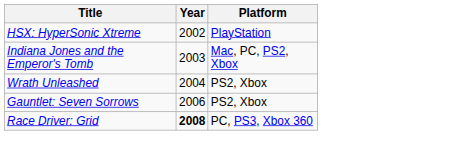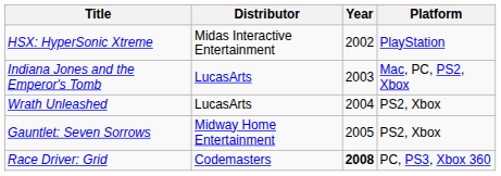 <table class="wikitable">
 <tr>
 <th style="width:225px;">Title</th>
+<th style="width:180px;">Distributor</th>
 <th>Year</th>
 <th style="width:140px;">Platform</th>
 </tr>
 <tr>
 <td><em><a href='#'>HSX: HyperSonic Xtreme</a></em></td>
+<td>Midas Interactive Entertainment</td>
 <td>2002</td>
 <td><a href='#'>PlayStation</a></td>
 </tr>
 <tr>
 <td><em><a href='#'>Indiana Jones and the Emperor's Tomb</a></em></td>
+<td><a href='#'>LucasArts</a></td>
 <td>2003</td>
 <td><a href='#'>Mac</a>, PC, <a href='#'>PS2</a>, <a href='#'>Xbox</a></td>
 </tr>
 <tr>
 <td><em><a href='#'>Wrath Unleashed</a></em></td>
+<td>LucasArts</td>
 <td>2004</td>
 <td>PS2, Xbox</td>
 </tr>
 <tr>
 <td><em><a href='#'>Gauntlet: Seven Sorrows</a></em></td>
-<td>2006</td>
+<td><a href='#'>Midway Home Entertainment</a></td>
+<td>2005</td>
 <td>PS2, Xbox</td>
 </tr>
 <tr>
 <td><em><a href='#'>Race Driver: Grid</a></em></td>
+<td><a href='#'>Codemasters</a></td>
 <td><strong>2008</strong></td>
 <td>PC, <a href='#'>PS3</a>, <a href='#'>Xbox 360</a></td>
 </tr>
 </table>
